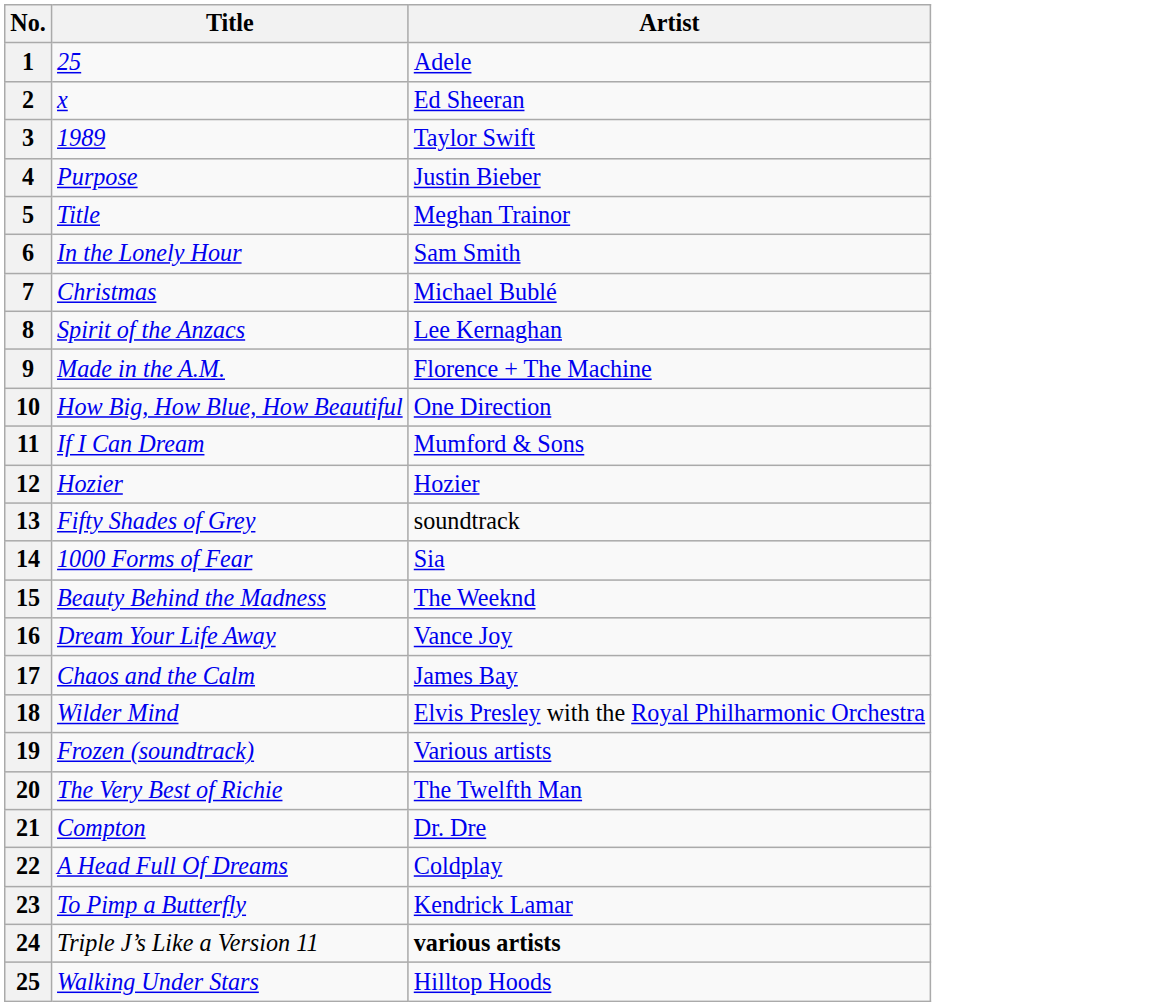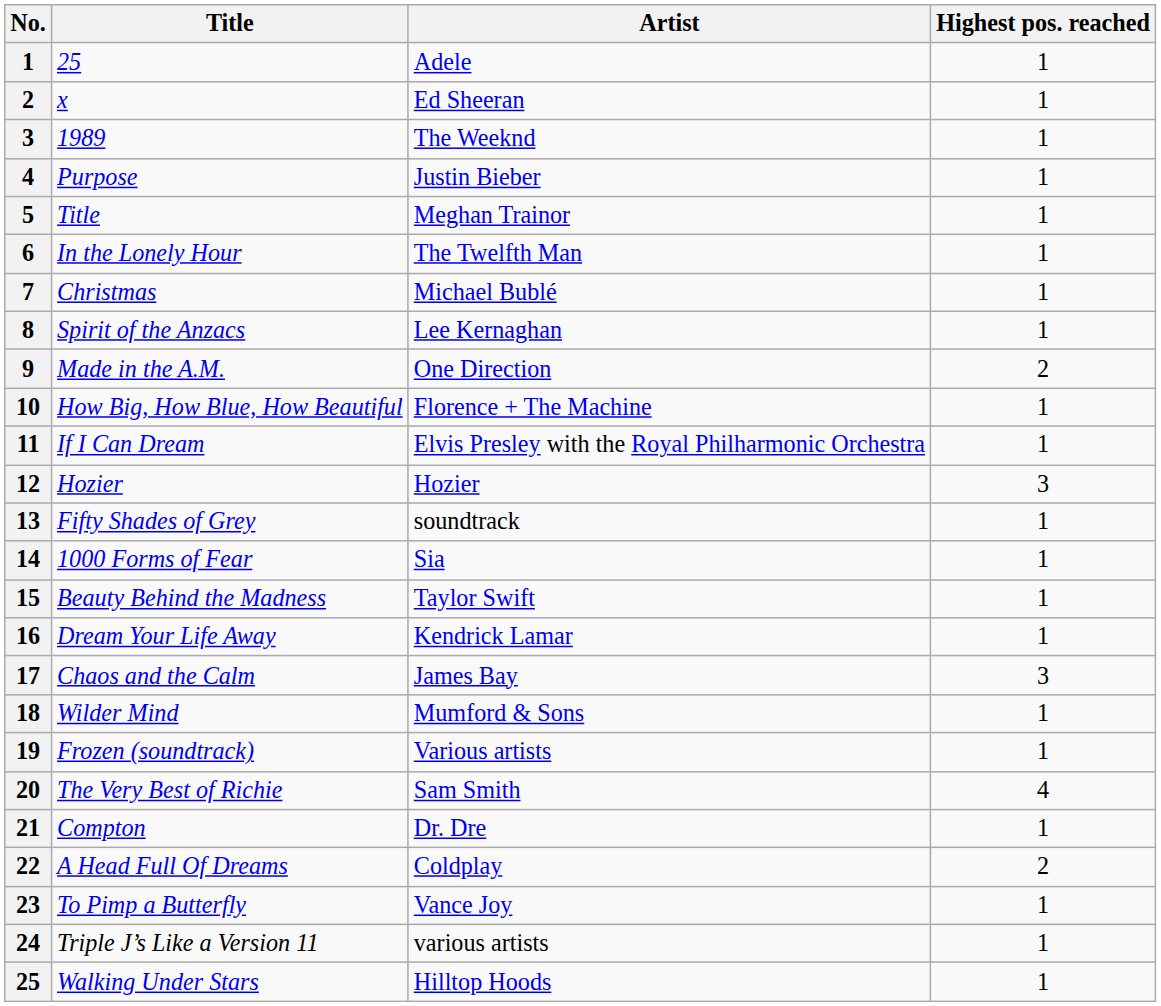 <table class="wikitable sortable">
 <tr>
 <th scope="col">No.</th>
 <th scope="col">Title</th>
 <th scope="col">Artist</th>
+<th scope="col">Highest pos. reached</th>
 </tr>
 <tr>
 <th scope="row">1</th>
 <td><em><a href='#'>25</a></em></td>
 <td><a href='#'>Adele</a></td>
+<td style="text-align:center;">1</td>
 </tr>
 <tr>
 <th scope="row">2</th>
 <td><em><a href='#'>x</a></em></td>
 <td><a href='#'>Ed Sheeran</a></td>
+<td style="text-align:center;">1</td>
 </tr>
 <tr>
 <th scope="row">3</th>
 <td><em><a href='#'>1989</a></em></td>
-<td><a href='#'>Taylor Swift</a></td>
+<td><a href='#'>The Weeknd</a></td>
+<td style="text-align:center;">1</td>
 </tr>
 <tr>
 <th scope="row">4</th>
 <td><em><a href='#'>Purpose</a></em></td>
 <td><a href='#'>Justin Bieber</a></td>
+<td style="text-align:center;">1</td>
 </tr>
 <tr>
 <th scope="row">5</th>
 <td><em><a href='#'>Title</a></em></td>
 <td><a href='#'>Meghan Trainor</a></td>
+<td style="text-align:center;">1</td>
 </tr>
 <tr>
 <th scope="row">6</th>
 <td><em><a href='#'>In the Lonely Hour</a></em></td>
-<td><a href='#'>Sam Smith</a></td>
+<td><a href='#'>The Twelfth Man</a></td>
+<td style="text-align:center;">1</td>
 </tr>
 <tr>
 <th scope="row">7</th>
 <td><em><a href='#'>Christmas</a></em></td>
 <td><a href='#'>Michael Bublé</a></td>
+<td style="text-align:center;">1</td>
 </tr>
 <tr>
 <th scope="row">8</th>
 <td><em><a href='#'>Spirit of the Anzacs</a></em></td>
 <td><a href='#'>Lee Kernaghan</a></td>
+<td style="text-align:center;">1</td>
 </tr>
 <tr>
 <th scope="row">9</th>
 <td><em><a href='#'>Made in the A.M.</a></em></td>
-<td><a href='#'>Florence + The Machine</a></td>
+<td><a href='#'>One Direction</a></td>
+<td style="text-align:center;">2</td>
 </tr>
 <tr>
 <th scope="row">10</th>
 <td><em><a href='#'>How Big, How Blue, How Beautiful</a></em></td>
-<td><a href='#'>One Direction</a></td>
+<td><a href='#'>Florence + The Machine</a></td>
+<td style="text-align:center;">1</td>
 </tr>
 <tr>
 <th scope="row">11</th>
 <td><em><a href='#'>If I Can Dream</a></em></td>
-<td><a href='#'>Mumford & Sons</a></td>
+<td><a href='#'>Elvis Presley</a> with the <a href='#'>Royal Philharmonic Orchestra</a></td>
+<td style="text-align:center;">1</td>
 </tr>
 <tr>
 <th scope="row">12</th>
 <td><em><a href='#'>Hozier</a></em></td>
 <td><a href='#'>Hozier</a></td>
+<td style="text-align:center;">3</td>
 </tr>
 <tr>
 <th scope="row">13</th>
 <td><em><a href='#'>Fifty Shades of Grey</a></em></td>
 <td>soundtrack</td>
+<td style="text-align:center;">1</td>
 </tr>
 <tr>
 <th scope="row">14</th>
 <td><em><a href='#'>1000 Forms of Fear</a></em></td>
 <td><a href='#'>Sia</a></td>
+<td style="text-align:center;">1</td>
 </tr>
 <tr>
 <th scope="row">15</th>
 <td><em><a href='#'>Beauty Behind the Madness</a></em></td>
-<td><a href='#'>The Weeknd</a></td>
+<td><a href='#'>Taylor Swift</a></td>
+<td style="text-align:center;">1</td>
 </tr>
 <tr>
 <th scope="row">16</th>
 <td><em><a href='#'>Dream Your Life Away</a></em></td>
-<td><a href='#'>Vance Joy</a></td>
+<td><a href='#'>Kendrick Lamar</a></td>
+<td style="text-align:center;">1</td>
 </tr>
 <tr>
 <th scope="row">17</th>
 <td><em><a href='#'>Chaos and the Calm</a></em></td>
 <td><a href='#'>James Bay</a></td>
+<td style="text-align:center;">3</td>
 </tr>
 <tr>
 <th scope="row">18</th>
 <td><em><a href='#'>Wilder Mind</a></em></td>
-<td><a href='#'>Elvis Presley</a> with the <a href='#'>Royal Philharmonic Orchestra</a></td>
+<td><a href='#'>Mumford & Sons</a></td>
+<td style="text-align:center;">1</td>
 </tr>
 <tr>
 <th scope="row">19</th>
 <td><em><a href='#'>Frozen (soundtrack)</a></em></td>
 <td><a href='#'>Various artists</a></td>
+<td style="text-align:center;">1</td>
 </tr>
 <tr>
 <th scope="row">20</th>
 <td><em><a href='#'>The Very Best of Richie</a></em></td>
-<td><a href='#'>The Twelfth Man</a></td>
+<td><a href='#'>Sam Smith</a></td>
+<td style="text-align:center;">4</td>
 </tr>
 <tr>
 <th scope="row">21</th>
 <td><em><a href='#'>Compton</a></em></td>
 <td><a href='#'>Dr. Dre</a></td>
+<td style="text-align:center;">1</td>
 </tr>
 <tr>
 <th scope="row">22</th>
 <td><em><a href='#'>A Head Full Of Dreams</a></em></td>
 <td><a href='#'>Coldplay</a></td>
+<td style="text-align:center;">2</td>
 </tr>
 <tr>
 <th scope="row">23</th>
 <td><em><a href='#'>To Pimp a Butterfly</a></em></td>
-<td><a href='#'>Kendrick Lamar</a></td>
+<td><a href='#'>Vance Joy</a></td>
+<td style="text-align:center;">1</td>
 </tr>
 <tr>
 <th scope="row">24</th>
 <td><em>Triple J’s Like a Version 11</em></td>
-<td><strong>various artists</strong></td>
+<td>various artists</td>
+<td style="text-align:center;">1</td>
 </tr>
 <tr>
 <th scope="row">25</th>
 <td><em><a href='#'>Walking Under Stars</a></em></td>
 <td><a href='#'>Hilltop Hoods</a></td>
+<td style="text-align:center;">1</td>
 </tr>
 </table>
